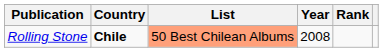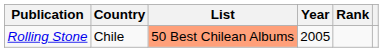 <table class="sortable wikitable">
 <tr>
 <th>Publication</th>
 <th>Country</th>
 <th>List</th>
 <th>Year</th>
 <th>Rank</th>
 <th></th>
 </tr>
 <tr>
 <td><em><a href='#'>Rolling Stone</a></em></td>
-<td><strong>Chile</strong></td>
+<td>Chile</td>
 <td style="background: lightsalmon;">50 Best Chilean Albums</td>
-<td>2008</td>
+<td>2005</td>
 <td></td>
 <td></td>
 </tr>
 </table>
